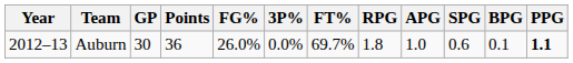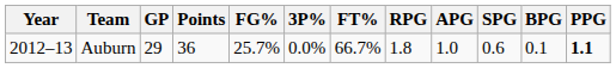 <table class="wikitable">
 <tr>
 <th>Year</th>
 <th>Team</th>
 <th>GP</th>
 <th>Points</th>
 <th>FG%</th>
 <th>3P%</th>
 <th>FT%</th>
 <th>RPG</th>
 <th>APG</th>
 <th>SPG</th>
 <th>BPG</th>
 <th>PPG</th>
 </tr>
 <tr>
 <td>2012–13</td>
 <td>Auburn</td>
-<td>30</td>
+<td>29</td>
 <td>36</td>
-<td>26.0%</td>
+<td>25.7%</td>
 <td>0.0%</td>
-<td>69.7%</td>
+<td>66.7%</td>
 <td>1.8</td>
 <td>1.0</td>
 <td>0.6</td>
 <td>0.1</td>
 <td><strong>1.1</strong></td>
 </tr>
 </table>
